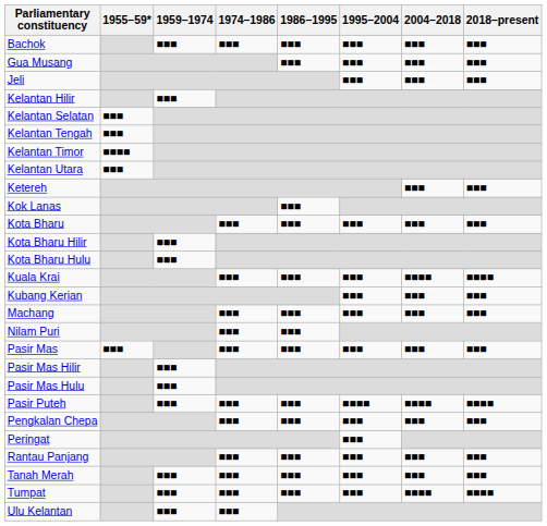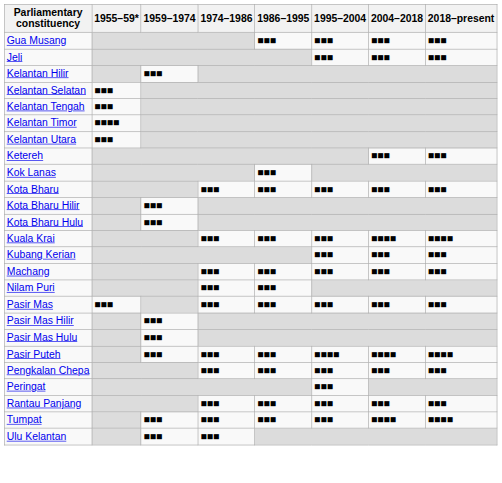 <table class=wikitable>
 <tr>
 <th>Parliamentary<br>constituency</th>
 <th>1955–59*</th>
 <th>1959–1974</th>
 <th>1974–1986</th>
 <th>1986–1995</th>
 <th>1995–2004</th>
 <th>2004–2018</th>
 <th>2018–present</th>
-</tr>
-<tr>
-<td><a href='#'>Bachok</a></td>
-<td bgcolor="dcdcdc"></td>
-<td>■■■</td>
-<td>■■■</td>
-<td>■■■</td>
-<td>■■■</td>
-<td>■■■</td>
-<td>■■■</td>
 </tr>
 <tr>
 <td><a href='#'>Gua Musang</a></td>
 <td colspan="3" bgcolor="dcdcdc"></td>
 <td>■■■</td>
 <td>■■■</td>
 <td>■■■</td>
 <td>■■■</td>
 </tr>
 <tr>
 <td><a href='#'>Jeli</a></td>
 <td colspan="4" bgcolor="dcdcdc"></td>
 <td>■■■</td>
 <td>■■■</td>
 <td>■■■</td>
 </tr>
 <tr>
 <td><a href='#'>Kelantan Hilir</a></td>
 <td bgcolor="dcdcdc"></td>
 <td>■■■</td>
 <td colspan=5 bgcolor=dcdcdc></td>
 </tr>
 <tr>
 <td><a href='#'>Kelantan Selatan</a></td>
 <td>■■■</td>
 <td colspan=6 bgcolor=dcdcdc></td>
 </tr>
 <tr>
 <td><a href='#'>Kelantan Tengah</a></td>
 <td>■■■</td>
 <td colspan=6 bgcolor=dcdcdc></td>
 </tr>
 <tr>
 <td><a href='#'>Kelantan Timor</a></td>
 <td>■■■■</td>
 <td colspan=6 bgcolor=dcdcdc></td>
 </tr>
 <tr>
 <td><a href='#'>Kelantan Utara</a></td>
 <td>■■■</td>
 <td colspan=6 bgcolor=dcdcdc></td>
 </tr>
 <tr>
 <td><a href='#'>Ketereh</a></td>
 <td colspan="5" bgcolor="dcdcdc"></td>
 <td>■■■</td>
 <td>■■■</td>
 </tr>
 <tr>
 <td><a href='#'>Kok Lanas</a></td>
 <td colspan="3" bgcolor="dcdcdc"></td>
 <td>■■■</td>
 <td colspan=3 bgcolor=dcdcdc></td>
 </tr>
 <tr>
 <td><a href='#'>Kota Bharu</a></td>
 <td colspan="2" bgcolor="dcdcdc"></td>
 <td>■■■</td>
 <td>■■■</td>
 <td>■■■</td>
 <td>■■■</td>
 <td>■■■</td>
 </tr>
 <tr>
 <td><a href='#'>Kota Bharu Hilir</a></td>
 <td bgcolor="dcdcdc"></td>
 <td>■■■</td>
 <td colspan=5 bgcolor=dcdcdc></td>
 </tr>
 <tr>
 <td><a href='#'>Kota Bharu Hulu</a></td>
 <td bgcolor="dcdcdc"></td>
 <td>■■■</td>
 <td colspan=5 bgcolor=dcdcdc></td>
 </tr>
 <tr>
 <td><a href='#'>Kuala Krai</a></td>
 <td colspan="2" bgcolor="dcdcdc"></td>
 <td>■■■</td>
 <td>■■■</td>
 <td>■■■</td>
 <td>■■■■</td>
 <td>■■■■</td>
 </tr>
 <tr>
 <td><a href='#'>Kubang Kerian</a></td>
 <td colspan="4" bgcolor="dcdcdc"></td>
 <td>■■■</td>
 <td>■■■</td>
 <td>■■■</td>
 </tr>
 <tr>
 <td><a href='#'>Machang</a></td>
 <td colspan="2" bgcolor="dcdcdc"></td>
 <td>■■■</td>
 <td>■■■</td>
 <td>■■■</td>
 <td>■■■</td>
 <td>■■■</td>
 </tr>
 <tr>
 <td><a href='#'>Nilam Puri</a></td>
 <td colspan="2" bgcolor="dcdcdc"></td>
 <td>■■■</td>
 <td>■■■</td>
 <td colspan=3 bgcolor=dcdcdc></td>
 </tr>
 <tr>
 <td><a href='#'>Pasir Mas</a></td>
 <td>■■■</td>
 <td bgcolor=dcdcdc></td>
 <td>■■■</td>
 <td>■■■</td>
 <td>■■■</td>
 <td>■■■</td>
 <td>■■■</td>
 </tr>
 <tr>
 <td><a href='#'>Pasir Mas Hilir</a></td>
 <td bgcolor="dcdcdc"></td>
 <td>■■■</td>
 <td colspan=5 bgcolor=dcdcdc></td>
 </tr>
 <tr>
 <td><a href='#'>Pasir Mas Hulu</a></td>
 <td bgcolor="dcdcdc"></td>
 <td>■■■</td>
 <td colspan=5 bgcolor=dcdcdc></td>
 </tr>
 <tr>
 <td><a href='#'>Pasir Puteh</a></td>
 <td bgcolor="dcdcdc"></td>
 <td>■■■</td>
 <td>■■■</td>
 <td>■■■</td>
 <td>■■■■</td>
 <td>■■■■</td>
 <td>■■■■</td>
 </tr>
 <tr>
 <td><a href='#'>Pengkalan Chepa</a></td>
 <td colspan="2" bgcolor="dcdcdc"></td>
 <td>■■■</td>
 <td>■■■</td>
 <td>■■■</td>
 <td>■■■</td>
 <td>■■■</td>
 </tr>
 <tr>
 <td><a href='#'>Peringat</a></td>
 <td colspan="4" bgcolor="dcdcdc"></td>
 <td>■■■</td>
 <td colspan=2 bgcolor=dcdcdc></td>
 </tr>
 <tr>
 <td><a href='#'>Rantau Panjang</a></td>
 <td colspan="2" bgcolor="dcdcdc"></td>
 <td>■■■</td>
 <td>■■■</td>
 <td>■■■</td>
 <td>■■■</td>
 <td>■■■</td>
 </tr>
 <tr>
-<td><a href='#'>Tanah Merah</a></td>
-<td bgcolor="dcdcdc"></td>
-<td>■■■</td>
-<td>■■■</td>
-<td>■■■</td>
-<td>■■■</td>
-<td>■■■</td>
-<td>■■■</td>
-</tr>
-<tr>
 <td><a href='#'>Tumpat</a></td>
 <td bgcolor="dcdcdc"></td>
 <td>■■■</td>
 <td>■■■</td>
 <td>■■■</td>
 <td>■■■</td>
 <td>■■■■</td>
 <td>■■■■</td>
 </tr>
 <tr>
 <td><a href='#'>Ulu Kelantan</a></td>
 <td bgcolor="dcdcdc"></td>
 <td>■■■</td>
 <td>■■■</td>
 <td colspan=4 bgcolor=dcdcdc></td>
 </tr>
 </table>
